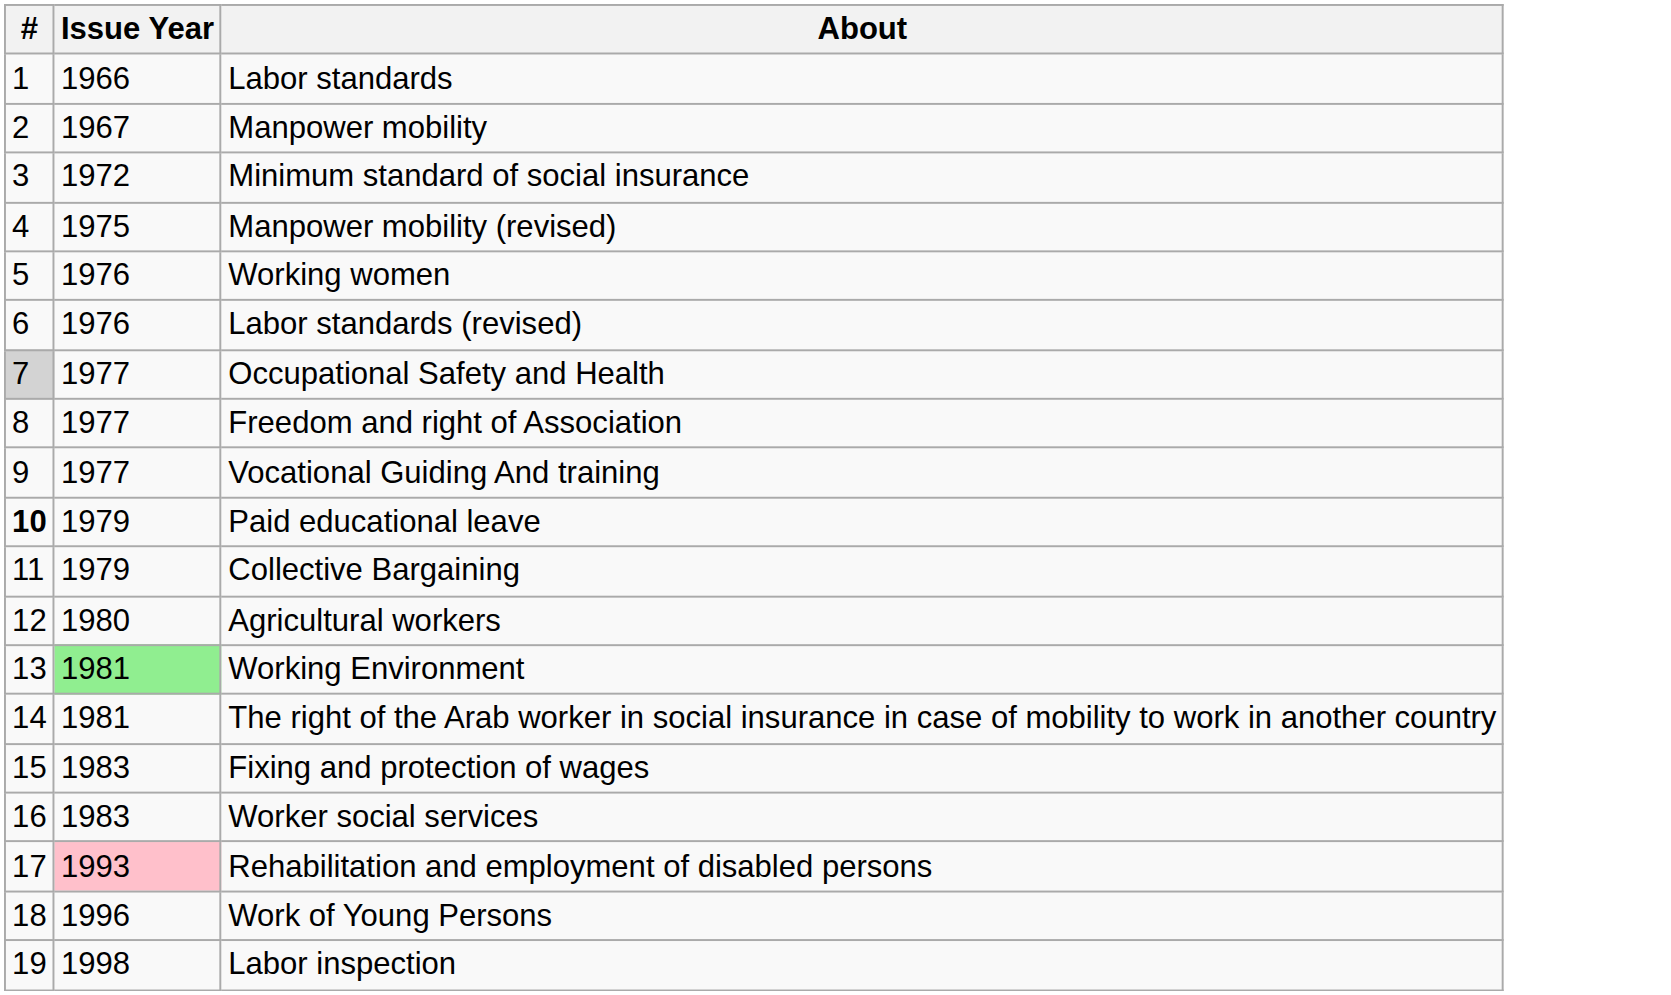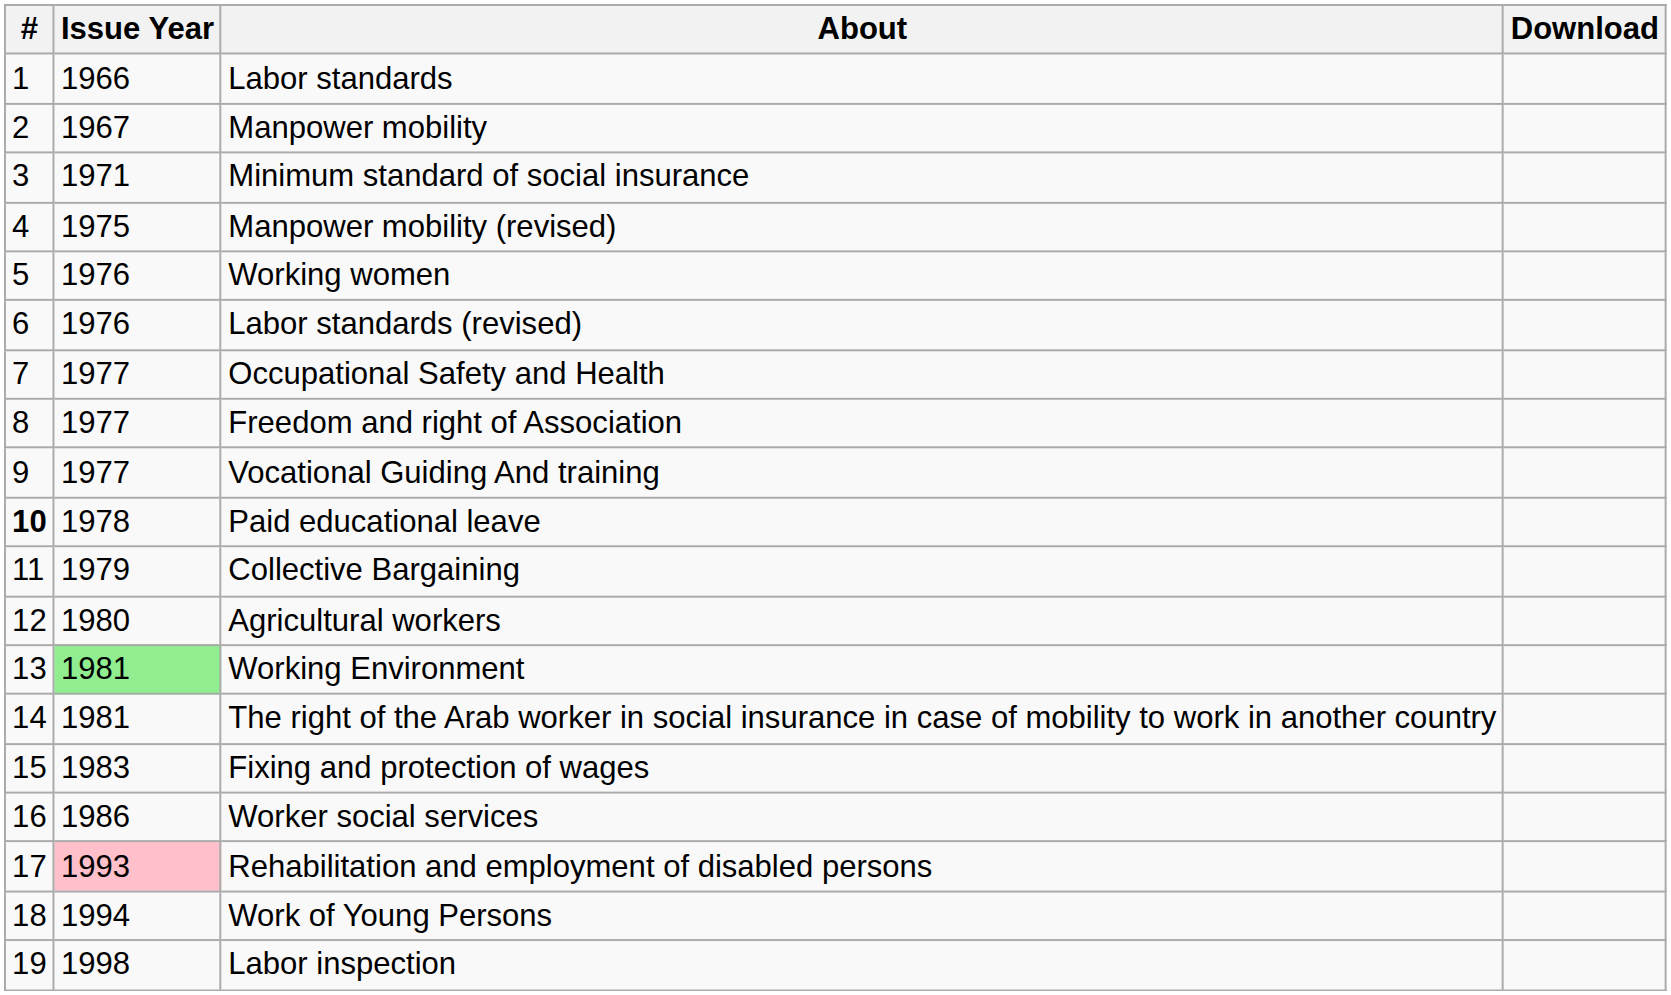 <table class="wikitable">
 <tr>
 <th>#</th>
 <th>Issue Year</th>
 <th>About</th>
+<th>Download</th>
 </tr>
 <tr>
 <td>1</td>
 <td>1966</td>
 <td>Labor standards</td>
+<td></td>
 </tr>
 <tr>
 <td>2</td>
 <td>1967</td>
 <td>Manpower mobility</td>
+<td></td>
 </tr>
 <tr>
 <td>3</td>
-<td>1972</td>
+<td>1971</td>
 <td>Minimum standard of social insurance</td>
+<td></td>
 </tr>
 <tr>
 <td>4</td>
 <td>1975</td>
 <td>Manpower mobility (revised)</td>
+<td></td>
 </tr>
 <tr>
 <td>5</td>
 <td>1976</td>
 <td>Working women</td>
+<td></td>
 </tr>
 <tr>
 <td>6</td>
 <td>1976</td>
 <td>Labor standards (revised)</td>
+<td></td>
 </tr>
 <tr>
-<td style="background: lightgrey;">7</td>
+<td>7</td>
 <td>1977</td>
 <td>Occupational Safety and Health</td>
+<td></td>
 </tr>
 <tr>
 <td>8</td>
 <td>1977</td>
 <td>Freedom and right of Association</td>
+<td></td>
 </tr>
 <tr>
 <td>9</td>
 <td>1977</td>
 <td>Vocational Guiding And training</td>
+<td></td>
 </tr>
 <tr>
 <td><strong>10</strong></td>
-<td>1979</td>
+<td>1978</td>
 <td>Paid educational leave</td>
+<td></td>
 </tr>
 <tr>
 <td>11</td>
 <td>1979</td>
 <td>Collective Bargaining</td>
+<td></td>
 </tr>
 <tr>
 <td>12</td>
 <td>1980</td>
 <td>Agricultural workers</td>
+<td></td>
 </tr>
 <tr>
 <td>13</td>
 <td style="background: lightgreen;">1981</td>
 <td>Working Environment</td>
+<td></td>
 </tr>
 <tr>
 <td>14</td>
 <td>1981</td>
 <td>The right of the Arab worker in social insurance in case of mobility to work in another country</td>
+<td></td>
 </tr>
 <tr>
 <td>15</td>
 <td>1983</td>
 <td>Fixing and protection of wages</td>
+<td></td>
 </tr>
 <tr>
 <td>16</td>
-<td>1983</td>
+<td>1986</td>
 <td>Worker social services</td>
+<td></td>
 </tr>
 <tr>
 <td>17</td>
 <td style="background: pink;">1993</td>
 <td>Rehabilitation and employment of disabled persons</td>
+<td></td>
 </tr>
 <tr>
 <td>18</td>
-<td>1996</td>
+<td>1994</td>
 <td>Work of Young Persons</td>
+<td></td>
 </tr>
 <tr>
 <td>19</td>
 <td>1998</td>
 <td>Labor inspection</td>
+<td></td>
 </tr>
 </table>
